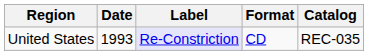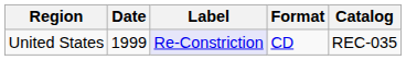 <table class="wikitable">
 <tr>
 <th>Region</th>
 <th>Date</th>
 <th>Label</th>
 <th>Format</th>
 <th>Catalog</th>
 </tr>
 <tr>
 <td>United States</td>
-<td>1993</td>
+<td>1999</td>
 <td style="background: lavender;"><a href='#'>Re-Constriction</a></td>
 <td><a href='#'>CD</a></td>
 <td>REC-035</td>
 </tr>
 </table>
